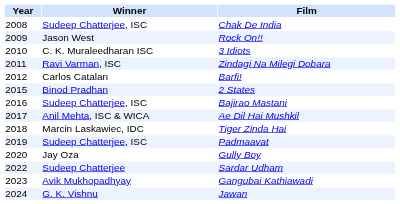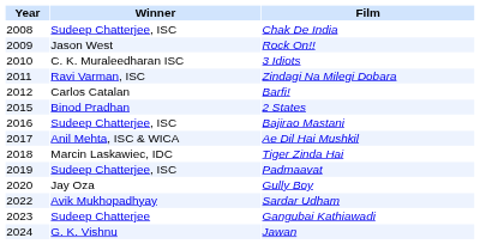 <table cellspacing="1" cellpadding="1" border="0" width="50%">
 <tr bgcolor="#d1e4fd">
 <th>Year</th>
 <th>Winner</th>
 <th>Film</th>
 </tr>
 <tr bgcolor="#edf3fe">
 </tr>
 <tr>
 <td>2008</td>
 <td><a href='#'>Sudeep Chatterjee</a>, ISC</td>
 <td><em><a href='#'>Chak De India</a></em></td>
 </tr>
 <tr bgcolor="#edf3fe">
 <td>2009</td>
 <td>Jason West</td>
 <td><em><a href='#'>Rock On!!</a></em></td>
 </tr>
 <tr>
 <td>2010</td>
 <td>C. K. Muraleedharan ISC</td>
 <td><em><a href='#'>3 Idiots</a></em></td>
 </tr>
 <tr bgcolor="#edf3fe">
 <td>2011</td>
 <td><a href='#'>Ravi Varman</a>, ISC</td>
 <td><em><a href='#'>Zindagi Na Milegi Dobara</a></em></td>
 </tr>
 <tr>
 <td>2012</td>
 <td>Carlos Catalan</td>
 <td><em><a href='#'>Barfi!</a></em></td>
 </tr>
 <tr bgcolor="#edf3fe">
 <td>2015</td>
 <td><a href='#'>Binod Pradhan</a></td>
 <td><em><a href='#'>2 States</a></em></td>
 </tr>
 <tr>
 <td>2016</td>
 <td><a href='#'>Sudeep Chatterjee</a>, ISC</td>
 <td><em><a href='#'>Bajirao Mastani</a></em></td>
 </tr>
 <tr bgcolor="#edf3fe">
 <td>2017</td>
 <td><a href='#'>Anil Mehta</a>, ISC & WICA</td>
 <td><em><a href='#'>Ae Dil Hai Mushkil</a></em></td>
 </tr>
 <tr>
 <td>2018</td>
 <td>Marcin Laskawiec, IDC</td>
 <td><em><a href='#'>Tiger Zinda Hai</a></em></td>
 </tr>
 <tr bgcolor="#edf3fe">
 <td>2019</td>
 <td><a href='#'>Sudeep Chatterjee</a>, ISC</td>
 <td><em><a href='#'>Padmaavat</a></em></td>
 </tr>
 <tr>
 <td>2020</td>
 <td>Jay Oza</td>
 <td><em><a href='#'>Gully Boy</a></em></td>
 </tr>
 <tr bgcolor="#edf3fe">
 <td>2022</td>
-<td><a href='#'>Sudeep Chatterjee</a></td>
+<td><a href='#'>Avik Mukhopadhyay</a></td>
 <td><em><a href='#'>Sardar Udham</a></em></td>
 </tr>
 <tr>
 <td>2023</td>
-<td><a href='#'>Avik Mukhopadhyay</a></td>
+<td><a href='#'>Sudeep Chatterjee</a></td>
 <td><em><a href='#'>Gangubai Kathiawadi</a></em></td>
 </tr>
 <tr bgcolor="#edf3fe">
 <td>2024</td>
 <td><a href='#'>G. K. Vishnu</a></td>
 <td><a href='#'><em>Jawan</em></a></td>
 </tr>
 </table>
